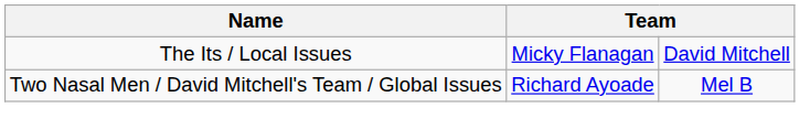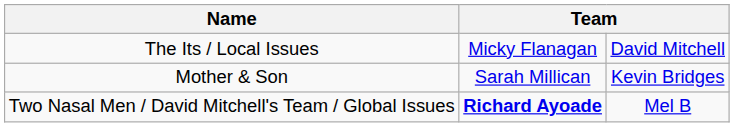 <table class="wikitable" style="text-align:center">
 <tr>
 <th scope="col">Name</th>
 <th colspan=2>Team</th>
 </tr>
 <tr>
 <td>The Its / Local Issues</td>
 <td><a href='#'>Micky Flanagan</a></td>
 <td><a href='#'>David Mitchell</a></td>
 </tr>
 <tr>
+<td>Mother & Son</td>
+<td><a href='#'>Sarah Millican</a></td>
+<td><a href='#'>Kevin Bridges</a></td>
+</tr>
+<tr>
 <td>Two Nasal Men / David Mitchell's Team / Global Issues</td>
-<td><a href='#'>Richard Ayoade</a></td>
+<td><strong><a href='#'>Richard Ayoade</a></strong></td>
 <td><a href='#'>Mel B</a></td>
 </tr>
 </table>
